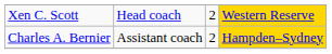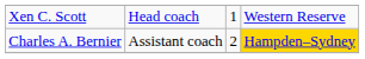 <table class="wikitable">
 <tr>
 </tr>
 <tr>
 <td><a href='#'>Xen C. Scott</a></td>
 <td><a href='#'>Head coach</a></td>
-<td align=center>2</td>
-<td style="background: gold;"><a href='#'>Western Reserve</a></td>
+<td align=center>1</td>
+<td><a href='#'>Western Reserve</a></td>
 </tr>
 <tr>
 <td><a href='#'>Charles A. Bernier</a></td>
 <td>Assistant coach</td>
 <td align=center>2</td>
 <td style="background: gold;"><a href='#'>Hampden–Sydney</a></td>
 </tr>
 <tr>
 </tr>
 </table>
